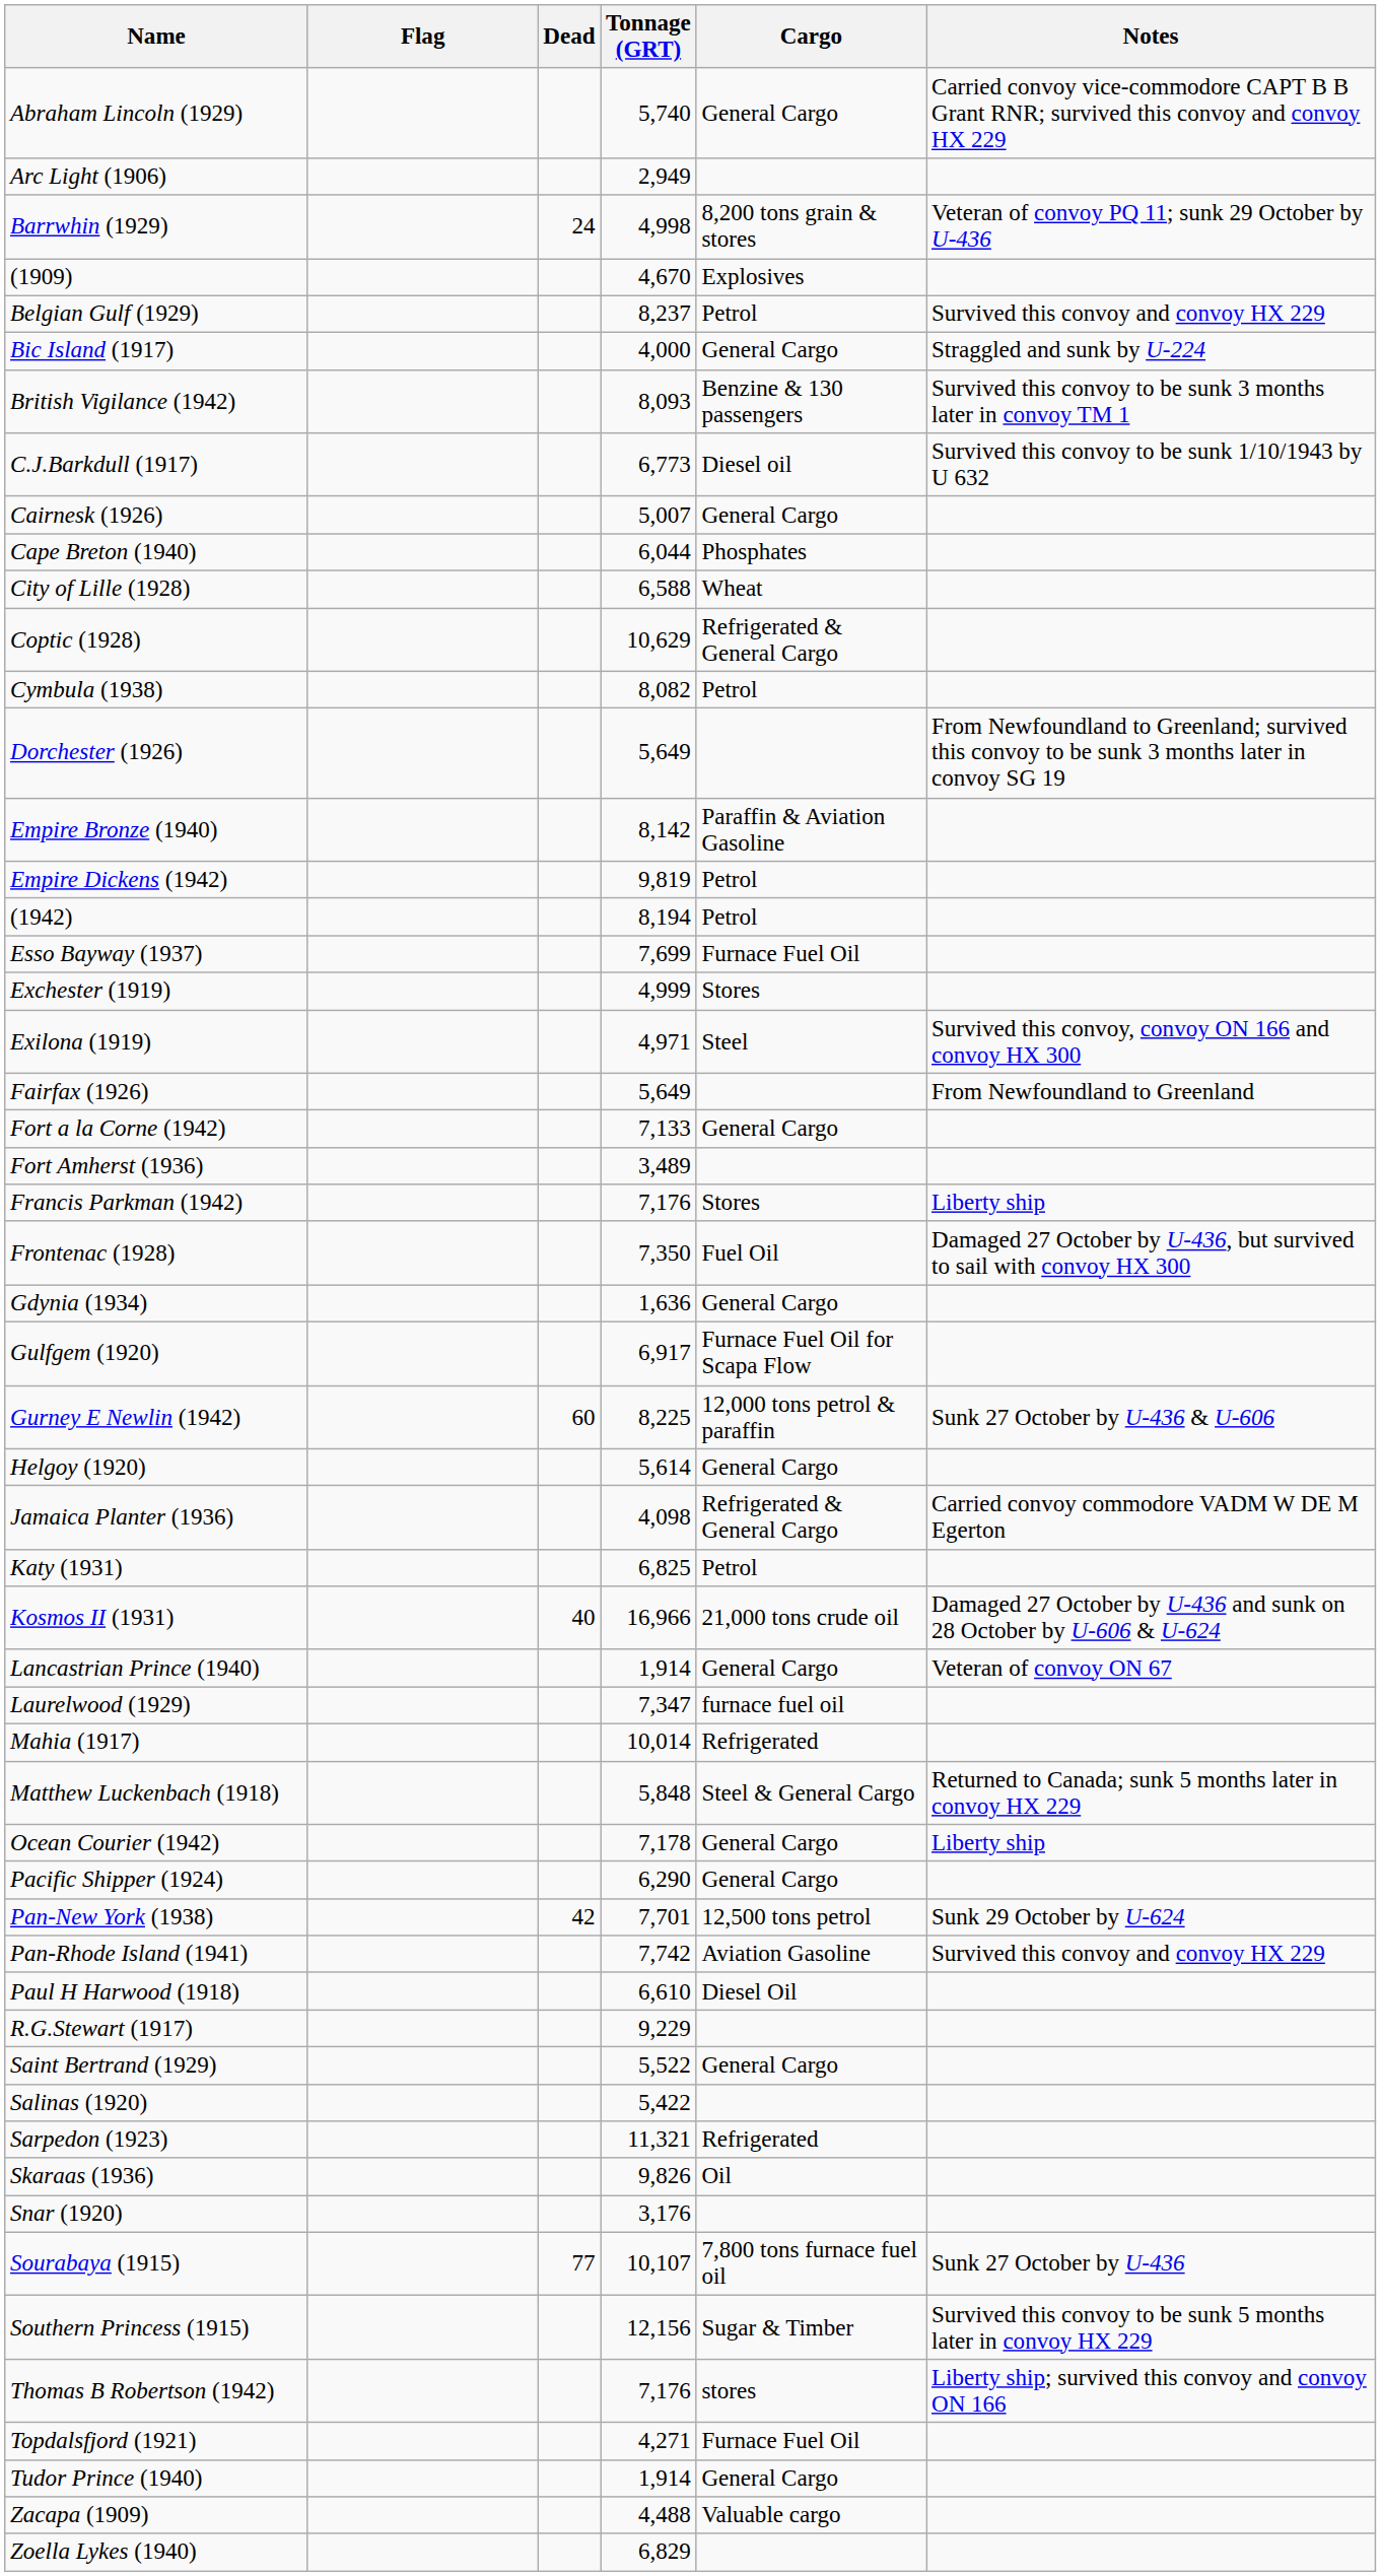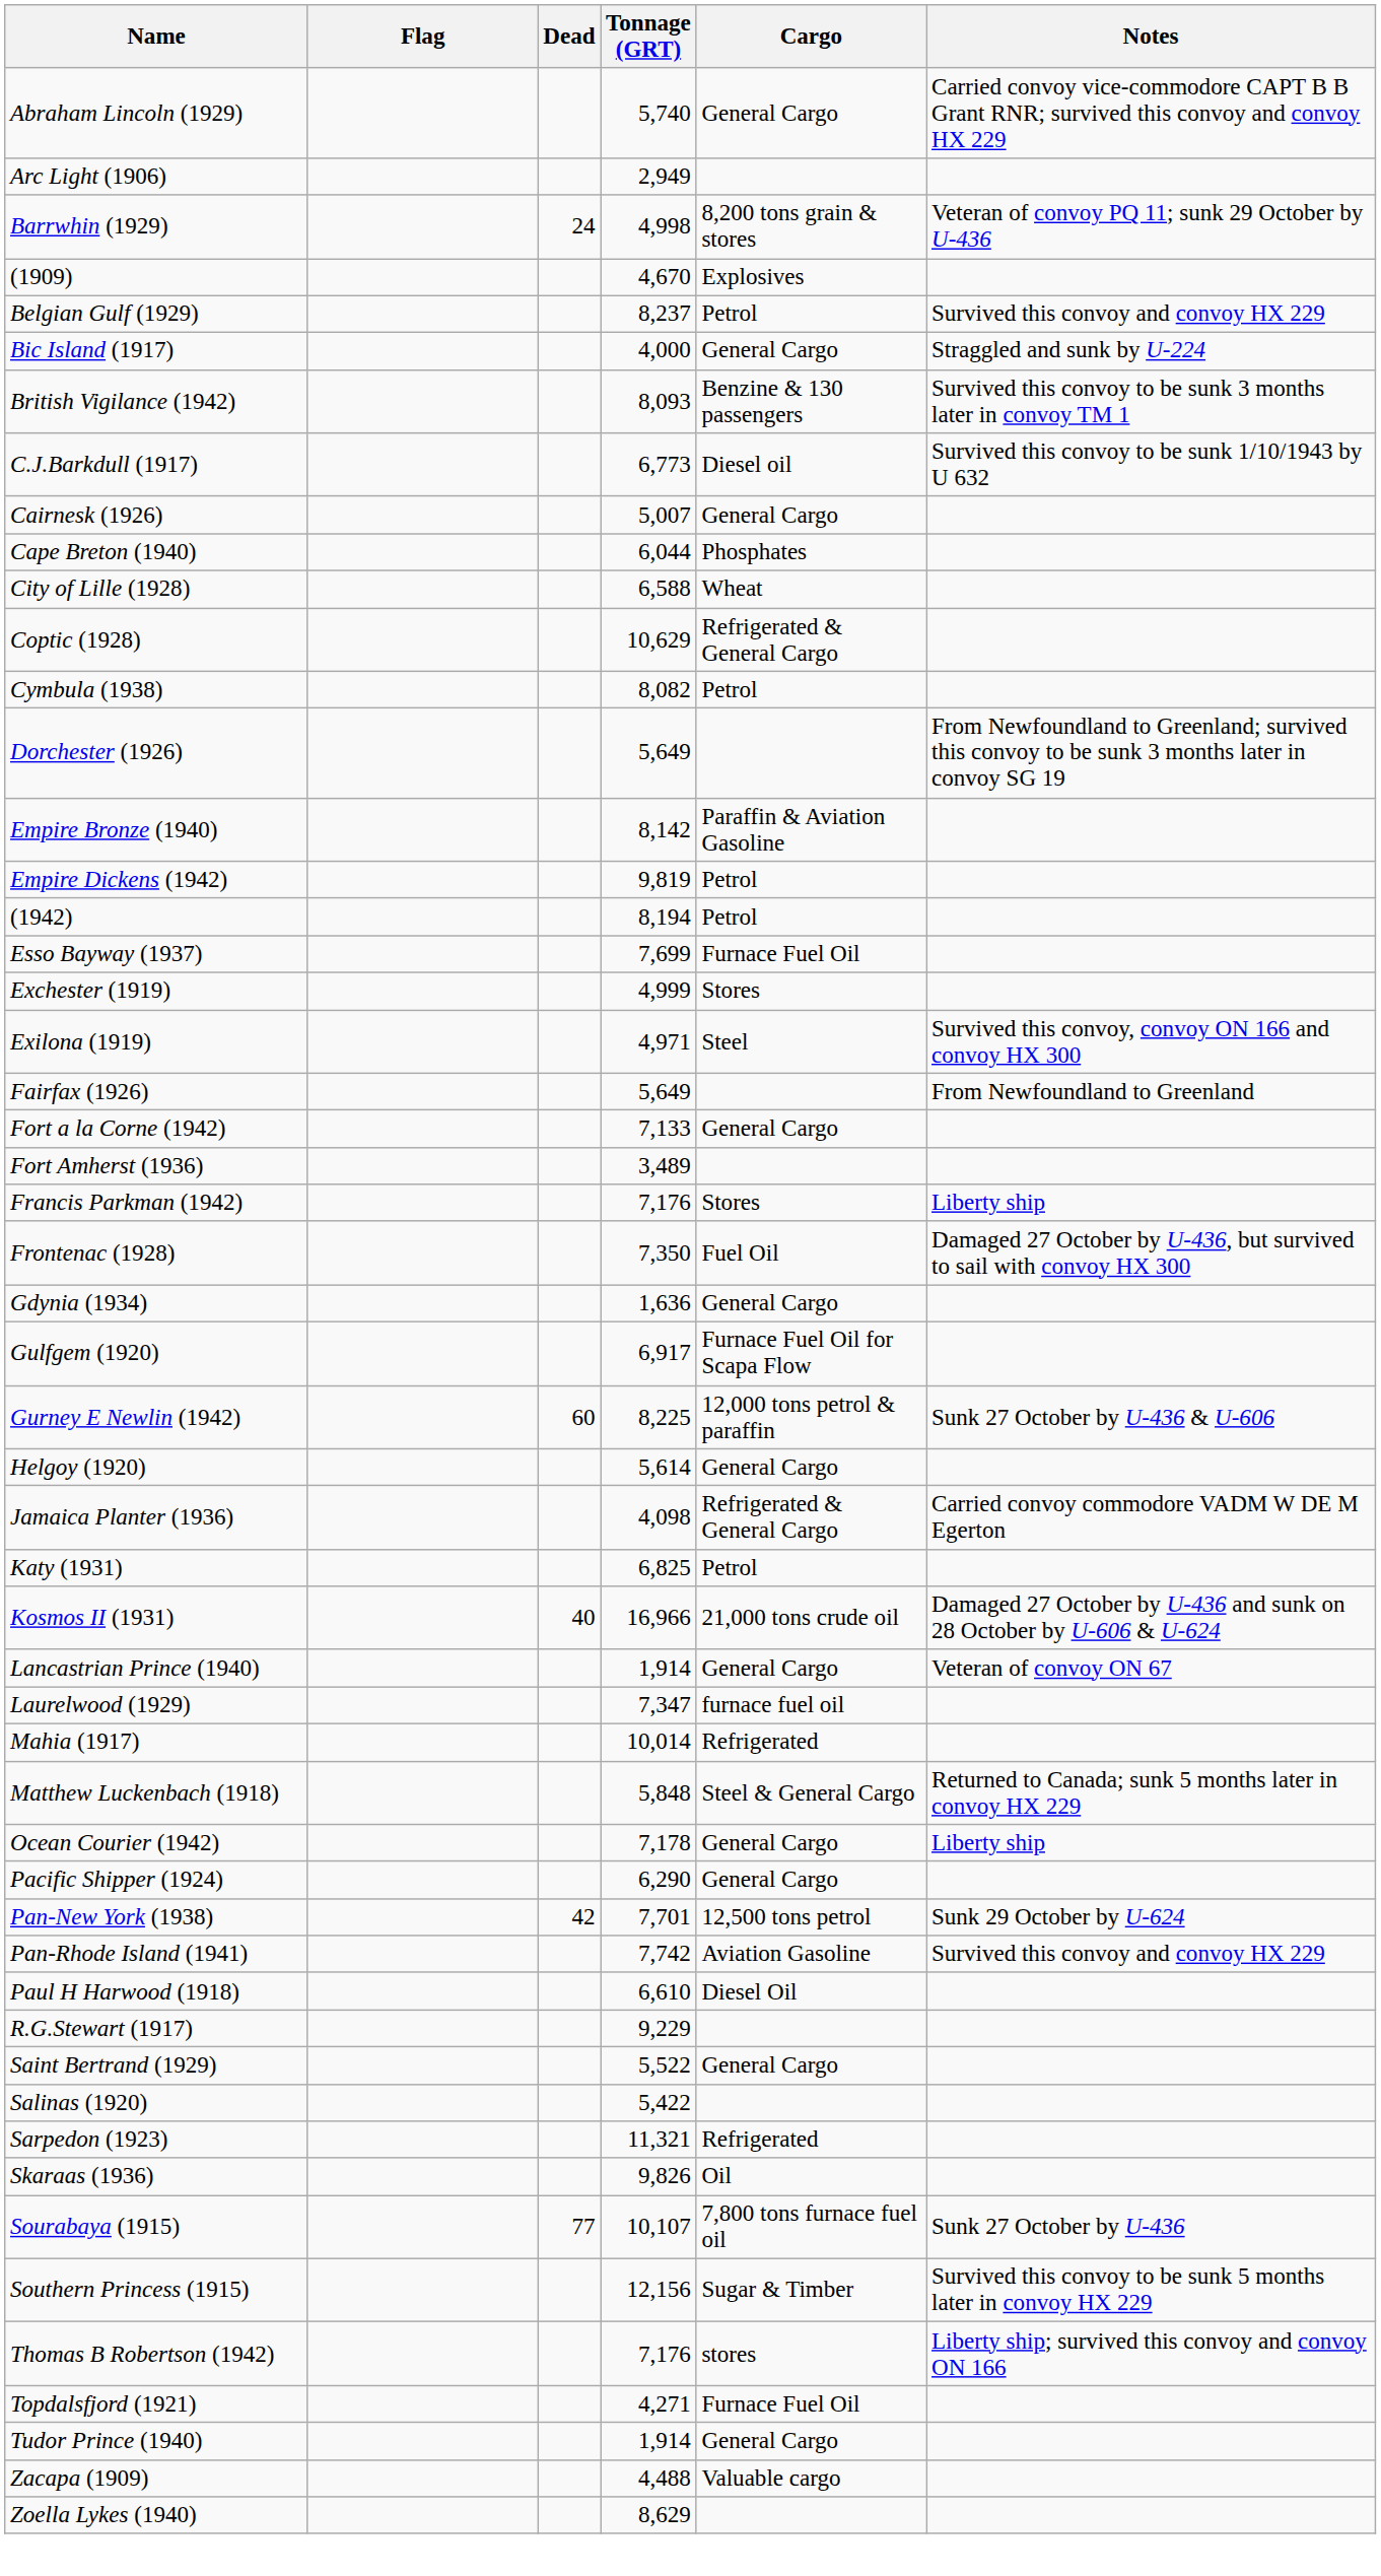 <table class="wikitable sortable">
 <tr>
 <th scope="col" width="200px">Name </th>
 <th scope="col" width="150px">Flag </th>
 <th scope="col" width="20px">Dead </th>
 <th scope="col" width="30px">Tonnage <a href='#'>(GRT)</a></th>
 <th scope="col" width="150px">Cargo </th>
 <th scope="col" width="300px">Notes </th>
 </tr>
 <tr>
 <td align="left"><em>Abraham Lincoln</em> (1929)</td>
 <td align="left"></td>
 <td></td>
 <td align="right">5,740</td>
 <td align="left">General Cargo</td>
 <td align="left">Carried convoy vice-commodore CAPT B B Grant RNR; survived this convoy and <a href='#'>convoy HX 229</a></td>
 </tr>
 <tr>
 <td align="left"><em>Arc Light</em> (1906)</td>
 <td align="left"></td>
 <td></td>
 <td align="right">2,949</td>
 <td></td>
 <td></td>
 </tr>
 <tr>
 <td align="left"><em><a href='#'>Barrwhin</a></em> (1929)</td>
 <td align="left"></td>
 <td align="right">24</td>
 <td align="right">4,998</td>
 <td align="left">8,200 tons grain & stores</td>
 <td align="left">Veteran of <a href='#'>convoy PQ 11</a>; sunk 29 October by <em><a href='#'>U-436</a></em></td>
 </tr>
 <tr>
 <td align="left"> (1909)</td>
 <td align="left"></td>
 <td></td>
 <td align="right">4,670</td>
 <td align="left">Explosives</td>
 <td></td>
 </tr>
 <tr>
 <td align="left"><em>Belgian Gulf</em> (1929)</td>
 <td align="left"></td>
 <td></td>
 <td align="right">8,237</td>
 <td align="left">Petrol</td>
 <td align="left">Survived this convoy and <a href='#'>convoy HX 229</a></td>
 </tr>
 <tr>
 <td align="left"><em><a href='#'>Bic Island</a></em> (1917)</td>
 <td align="left"></td>
 <td></td>
 <td align="right">4,000</td>
 <td align="left">General Cargo</td>
 <td align="left">Straggled and sunk by <em><a href='#'>U-224</a></em></td>
 </tr>
 <tr>
 <td align="left"><em>British Vigilance</em> (1942)</td>
 <td align="left"></td>
 <td></td>
 <td align="right">8,093</td>
 <td align="left">Benzine & 130 passengers</td>
 <td align="left">Survived this convoy to be sunk 3 months later in <a href='#'>convoy TM 1</a></td>
 </tr>
 <tr>
 <td align="left"><em>C.J.Barkdull</em> (1917)</td>
 <td align="left"></td>
 <td></td>
 <td align="right">6,773</td>
 <td align="left">Diesel oil</td>
 <td>Survived this convoy to be sunk 1/10/1943  by U 632</td>
 </tr>
 <tr>
 <td align="left"><em>Cairnesk</em> (1926)</td>
 <td align="left"></td>
 <td></td>
 <td align="right">5,007</td>
 <td align="left">General Cargo</td>
 <td></td>
 </tr>
 <tr>
 <td align="left"><em>Cape Breton</em> (1940)</td>
 <td align="left"></td>
 <td></td>
 <td align="right">6,044</td>
 <td align="left">Phosphates</td>
 <td></td>
 </tr>
 <tr>
 <td align="left"><em>City of Lille</em> (1928)</td>
 <td align="left"></td>
 <td></td>
 <td align="right">6,588</td>
 <td align="left">Wheat</td>
 <td></td>
 </tr>
 <tr>
 <td align="left"><em>Coptic</em> (1928)</td>
 <td align="left"></td>
 <td></td>
 <td align="right">10,629</td>
 <td align="left">Refrigerated & General Cargo</td>
 <td></td>
 </tr>
 <tr>
 <td align="left"><em>Cymbula</em> (1938)</td>
 <td align="left"></td>
 <td></td>
 <td align="right">8,082</td>
 <td align="left">Petrol</td>
 <td></td>
 </tr>
 <tr>
 <td align="left"><em><a href='#'>Dorchester</a></em> (1926)</td>
 <td align="left"></td>
 <td></td>
 <td align="right">5,649</td>
 <td></td>
 <td align="left">From Newfoundland to Greenland; survived this convoy to be sunk 3 months later in convoy SG 19</td>
 </tr>
 <tr>
 <td align="left"><em><a href='#'>Empire Bronze</a></em> (1940)</td>
 <td align="left"></td>
 <td></td>
 <td align="right">8,142</td>
 <td align="left">Paraffin & Aviation Gasoline</td>
 <td></td>
 </tr>
 <tr>
 <td align="left"><em><a href='#'>Empire Dickens</a></em> (1942)</td>
 <td align="left"></td>
 <td></td>
 <td align="right">9,819</td>
 <td align="left">Petrol</td>
 <td></td>
 </tr>
 <tr>
 <td align="left"> (1942)</td>
 <td align="left"></td>
 <td></td>
 <td align="right">8,194</td>
 <td align="left">Petrol</td>
 <td></td>
 </tr>
 <tr>
 <td align="left"><em>Esso Bayway</em> (1937)</td>
 <td align="left"></td>
 <td></td>
 <td align="right">7,699</td>
 <td align="left">Furnace Fuel Oil</td>
 <td></td>
 </tr>
 <tr>
 <td align="left"><em>Exchester</em> (1919)</td>
 <td align="left"></td>
 <td></td>
 <td align="right">4,999</td>
 <td align="left">Stores</td>
 <td></td>
 </tr>
 <tr>
 <td align="left"><em>Exilona</em> (1919)</td>
 <td align="left"></td>
 <td></td>
 <td align="right">4,971</td>
 <td align="left">Steel</td>
 <td align="left">Survived this convoy, <a href='#'>convoy ON 166</a> and <a href='#'>convoy HX 300</a></td>
 </tr>
 <tr>
 <td align="left"><em>Fairfax</em> (1926)</td>
 <td align="left"></td>
 <td></td>
 <td align="right">5,649</td>
 <td></td>
 <td align="left">From Newfoundland to Greenland</td>
 </tr>
 <tr>
 <td align="left"><em>Fort a la Corne</em> (1942)</td>
 <td align="left"></td>
 <td></td>
 <td align="right">7,133</td>
 <td align="left">General Cargo</td>
 <td></td>
 </tr>
 <tr>
 <td align="left"><em>Fort Amherst</em> (1936)</td>
 <td align="left"></td>
 <td></td>
 <td align="right">3,489</td>
 <td></td>
 <td></td>
 </tr>
 <tr>
 <td align="left"><em>Francis Parkman</em> (1942)</td>
 <td align="left"></td>
 <td></td>
 <td align="right">7,176</td>
 <td align="left">Stores</td>
 <td align="left"><a href='#'>Liberty ship</a></td>
 </tr>
 <tr>
 <td align="left"><em>Frontenac</em> (1928)</td>
 <td align="left"></td>
 <td></td>
 <td align="right">7,350</td>
 <td align="left">Fuel Oil</td>
 <td align="left">Damaged 27 October by <em><a href='#'>U-436</a></em>, but survived to sail with <a href='#'>convoy HX 300</a></td>
 </tr>
 <tr>
 <td align="left"><em>Gdynia</em> (1934)</td>
 <td align="left"></td>
 <td></td>
 <td align="right">1,636</td>
 <td align="left">General Cargo</td>
 <td></td>
 </tr>
 <tr>
 <td align="left"><em>Gulfgem</em> (1920)</td>
 <td align="left"></td>
 <td></td>
 <td align="right">6,917</td>
 <td align="left">Furnace Fuel Oil for Scapa Flow</td>
 <td></td>
 </tr>
 <tr>
 <td align="left"><em><a href='#'>Gurney E Newlin</a></em> (1942)</td>
 <td align="left"></td>
 <td align="right">60</td>
 <td align="right">8,225</td>
 <td align="left">12,000 tons petrol & paraffin</td>
 <td align="left">Sunk 27 October by <em><a href='#'>U-436</a></em> & <em><a href='#'>U-606</a></em></td>
 </tr>
 <tr>
 <td align="left"><em>Helgoy</em> (1920)</td>
 <td align="left"></td>
 <td></td>
 <td align="right">5,614</td>
 <td align="left">General Cargo</td>
 <td></td>
 </tr>
 <tr>
 <td align="left"><em>Jamaica Planter</em> (1936)</td>
 <td align="left"></td>
 <td></td>
 <td align="right">4,098</td>
 <td align="left">Refrigerated & General Cargo</td>
 <td align="left">Carried convoy commodore VADM W DE M Egerton</td>
 </tr>
 <tr>
 <td align="left"><em>Katy</em> (1931)</td>
 <td align="left"></td>
 <td></td>
 <td align="right">6,825</td>
 <td align="left">Petrol</td>
 <td></td>
 </tr>
 <tr>
 <td align="left"><em><a href='#'>Kosmos II</a></em> (1931)</td>
 <td align="left"></td>
 <td align="right">40</td>
 <td align="right">16,966</td>
 <td align="left">21,000 tons crude oil</td>
 <td align="left">Damaged 27 October by <em><a href='#'>U-436</a></em> and sunk on 28 October by <em><a href='#'>U-606</a></em> & <em><a href='#'>U-624</a></em></td>
 </tr>
 <tr>
 <td align="left"><em>Lancastrian Prince</em> (1940)</td>
 <td align="left"></td>
 <td></td>
 <td align="right">1,914</td>
 <td align="left">General Cargo</td>
 <td align="left">Veteran of <a href='#'>convoy ON 67</a></td>
 </tr>
 <tr>
 <td align="left"><em>Laurelwood</em> (1929)</td>
 <td align="left"></td>
 <td></td>
 <td align="right">7,347</td>
 <td align="left">furnace fuel oil</td>
 <td></td>
 </tr>
 <tr>
 <td align="left"><em>Mahia</em> (1917)</td>
 <td align="left"></td>
 <td></td>
 <td align="right">10,014</td>
 <td align="left">Refrigerated</td>
 <td></td>
 </tr>
 <tr>
 <td align="left"><em>Matthew Luckenbach</em> (1918)</td>
 <td align="left"></td>
 <td></td>
 <td align="right">5,848</td>
 <td align="left">Steel & General Cargo</td>
 <td align="left">Returned to Canada; sunk 5 months later in <a href='#'>convoy HX 229</a></td>
 </tr>
 <tr>
 <td align="left"><em>Ocean Courier</em> (1942)</td>
 <td align="left"></td>
 <td></td>
 <td align="right">7,178</td>
 <td align="left">General Cargo</td>
 <td align="left"><a href='#'>Liberty ship</a></td>
 </tr>
 <tr>
 <td align="left"><em>Pacific Shipper</em> (1924)</td>
 <td align="left"></td>
 <td></td>
 <td align="right">6,290</td>
 <td align="left">General Cargo</td>
 <td></td>
 </tr>
 <tr>
 <td align="left"><em><a href='#'>Pan-New York</a></em> (1938)</td>
 <td align="left"></td>
 <td align="right">42</td>
 <td align="right">7,701</td>
 <td align="left">12,500 tons petrol</td>
 <td align="left">Sunk 29 October by <em><a href='#'>U-624</a></em></td>
 </tr>
 <tr>
 <td align="left"><em>Pan-Rhode Island</em> (1941)</td>
 <td align="left"></td>
 <td></td>
 <td align="right">7,742</td>
 <td align="left">Aviation Gasoline</td>
 <td align="left">Survived this convoy and <a href='#'>convoy HX 229</a></td>
 </tr>
 <tr>
 <td align="left"><em>Paul H Harwood</em> (1918)</td>
 <td align="left"></td>
 <td></td>
 <td align="right">6,610</td>
 <td align="left">Diesel Oil</td>
 <td></td>
 </tr>
 <tr>
 <td align="left"><em>R.G.Stewart</em> (1917)</td>
 <td align="left"></td>
 <td></td>
 <td align="right">9,229</td>
 <td></td>
 <td></td>
 </tr>
 <tr>
 <td align="left"><em>Saint Bertrand</em> (1929)</td>
 <td align="left"></td>
 <td></td>
 <td align="right">5,522</td>
 <td align="left">General Cargo</td>
 <td></td>
 </tr>
 <tr>
 <td align="left"><em>Salinas</em> (1920)</td>
 <td align="left"></td>
 <td></td>
 <td align="right">5,422</td>
 <td></td>
 <td></td>
 </tr>
 <tr>
 <td align="left"><em>Sarpedon</em> (1923)</td>
 <td align="left"></td>
 <td></td>
 <td align="right">11,321</td>
 <td align="left">Refrigerated</td>
 <td></td>
 </tr>
 <tr>
 <td align="left"><em>Skaraas</em> (1936)</td>
 <td align="left"></td>
 <td></td>
 <td align="right">9,826</td>
 <td align="left">Oil</td>
 <td></td>
 </tr>
 <tr>
-<td align="left"><em>Snar</em> (1920)</td>
-<td align="left"></td>
-<td></td>
-<td align="right">3,176</td>
-<td></td>
-<td></td>
-</tr>
-<tr>
 <td align="left"><em><a href='#'>Sourabaya</a></em> (1915)</td>
 <td align="left"></td>
 <td align="right">77</td>
 <td align="right">10,107</td>
 <td align="left">7,800 tons furnace fuel oil</td>
 <td align="left">Sunk 27 October by <em><a href='#'>U-436</a></em></td>
 </tr>
 <tr>
 <td align="left"><em>Southern Princess</em> (1915)</td>
 <td align="left"></td>
 <td></td>
 <td align="right">12,156</td>
 <td align="left">Sugar & Timber</td>
 <td align="left">Survived this convoy to be sunk 5 months later in <a href='#'>convoy HX 229</a></td>
 </tr>
 <tr>
 <td align="left"><em>Thomas B Robertson</em> (1942)</td>
 <td align="left"></td>
 <td></td>
 <td align="right">7,176</td>
 <td align="left">stores</td>
 <td align="left"><a href='#'>Liberty ship</a>; survived this convoy and <a href='#'>convoy ON 166</a></td>
 </tr>
 <tr>
 <td align="left"><em>Topdalsfjord</em> (1921)</td>
 <td align="left"></td>
 <td></td>
 <td align="right">4,271</td>
 <td align="left">Furnace Fuel Oil</td>
 <td></td>
 </tr>
 <tr>
 <td align="left"><em>Tudor Prince</em> (1940)</td>
 <td align="left"></td>
 <td></td>
 <td align="right">1,914</td>
 <td align="left">General Cargo</td>
 <td></td>
 </tr>
 <tr>
 <td align="left"><em>Zacapa</em> (1909)</td>
 <td align="left"></td>
 <td></td>
 <td align="right">4,488</td>
 <td align="left">Valuable cargo</td>
 <td></td>
 </tr>
 <tr>
 <td align="left"><em>Zoella Lykes</em> (1940)</td>
 <td align="left"></td>
 <td></td>
-<td align="right">6,829</td>
+<td align="right">8,629</td>
 <td></td>
 <td></td>
 </tr>
 </table>
